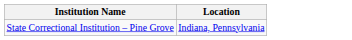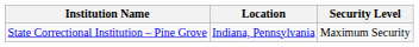 <table class="wikitable">
 <tr>
 <th>Institution Name</th>
 <th>Location</th>
+<th>Security Level</th>
 </tr>
 <tr>
 <td><a href='#'>State Correctional Institution – Pine Grove</a></td>
 <td><a href='#'>Indiana, Pennsylvania</a></td>
+<td>Maximum Security</td>
 </tr>
 </table>
